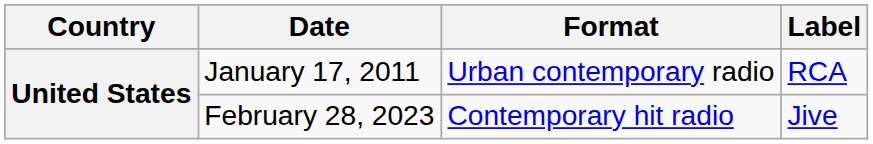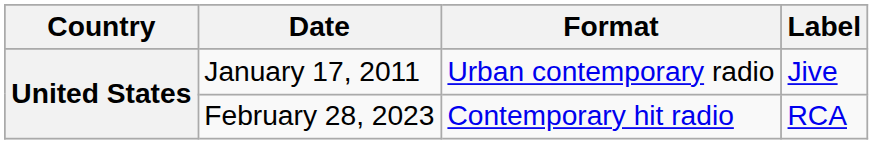 <table class="wikitable plainrowheaders">
 <tr>
 <th>Country</th>
 <th>Date</th>
 <th>Format</th>
 <th>Label</th>
 </tr>
 <tr>
 <th rowspan="2" scope="row">United States</th>
 <td>January 17, 2011</td>
 <td><a href='#'>Urban contemporary</a> radio</td>
-<td><a href='#'>RCA</a></td>
+<td><a href='#'>Jive</a></td>
 </tr>
 <tr>
 <td>February 28, 2023</td>
 <td><a href='#'>Contemporary hit radio</a></td>
-<td><a href='#'>Jive</a></td>
+<td><a href='#'>RCA</a></td>
 </tr>
 </table>
